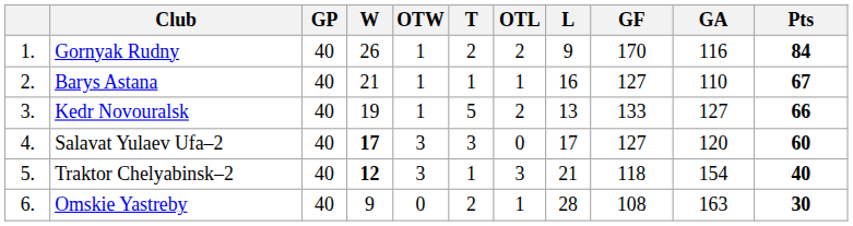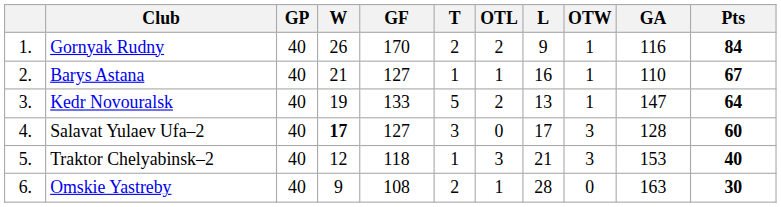 <table class="wikitable">
 <tr>
 <th width="30"></th>
 <th width="200">Club</th>
 <th width="30">GP</th>
 <th width="30">W</th>
-<th width="35">OTW</th>
+<th width="60">GF</th>
 <th width="30">T</th>
 <th width="35">OTL</th>
 <th width="30">L</th>
-<th width="60">GF</th>
+<th width="35">OTW</th>
 <th width="60">GA</th>
 <th width="70">Pts</th>
 </tr>
 <tr bgcolor="#FFFFFF" align="center">
 <td>1.</td>
 <td align="left"><a href='#'>Gornyak Rudny</a></td>
 <td>40</td>
 <td>26</td>
-<td>1</td>
+<td>170</td>
 <td>2</td>
 <td>2</td>
 <td>9</td>
-<td>170</td>
+<td>1</td>
 <td>116</td>
 <td><strong>84</strong></td>
 </tr>
 <tr bgcolor="#FFFFFF" align="center">
 <td>2.</td>
 <td align="left"><a href='#'>Barys Astana</a></td>
 <td>40</td>
 <td>21</td>
-<td>1</td>
+<td>127</td>
 <td>1</td>
 <td>1</td>
 <td>16</td>
-<td>127</td>
+<td>1</td>
 <td>110</td>
 <td><strong>67</strong></td>
 </tr>
 <tr bgcolor="#FFFFFF" align="center">
 <td>3.</td>
 <td align="left"><a href='#'>Kedr Novouralsk</a></td>
 <td>40</td>
 <td>19</td>
-<td>1</td>
+<td>133</td>
 <td>5</td>
 <td>2</td>
 <td>13</td>
-<td>133</td>
-<td>127</td>
-<td><strong>66</strong></td>
+<td>1</td>
+<td>147</td>
+<td><strong>64</strong></td>
 </tr>
 <tr bgcolor="#FFFFFF" align="center">
 <td>4.</td>
 <td align="left">Salavat Yulaev Ufa–2</td>
 <td>40</td>
 <td><strong>17</strong></td>
-<td>3</td>
+<td>127</td>
 <td>3</td>
 <td>0</td>
 <td>17</td>
-<td>127</td>
-<td>120</td>
+<td>3</td>
+<td>128</td>
 <td><strong>60</strong></td>
 </tr>
 <tr bgcolor="#FFFFFF" align="center">
 <td>5.</td>
 <td align="left">Traktor Chelyabinsk–2</td>
 <td>40</td>
-<td><strong>12</strong></td>
-<td>3</td>
+<td>12</td>
+<td>118</td>
 <td>1</td>
 <td>3</td>
 <td>21</td>
-<td>118</td>
-<td>154</td>
+<td>3</td>
+<td>153</td>
 <td><strong>40</strong></td>
 </tr>
 <tr bgcolor="#FFFFFF" align="center">
 <td>6.</td>
 <td align="left"><a href='#'>Omskie Yastreby</a></td>
 <td>40</td>
 <td>9</td>
-<td>0</td>
+<td>108</td>
 <td>2</td>
 <td>1</td>
 <td>28</td>
-<td>108</td>
+<td>0</td>
 <td>163</td>
 <td><strong>30</strong></td>
 </tr>
 </table>
